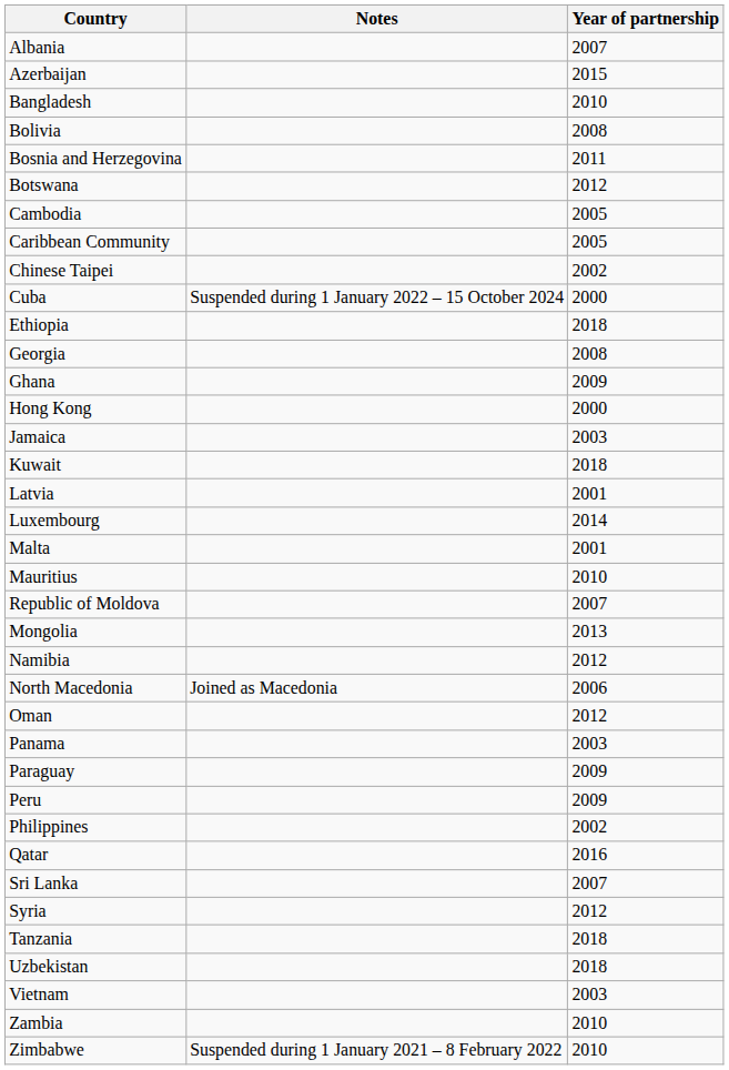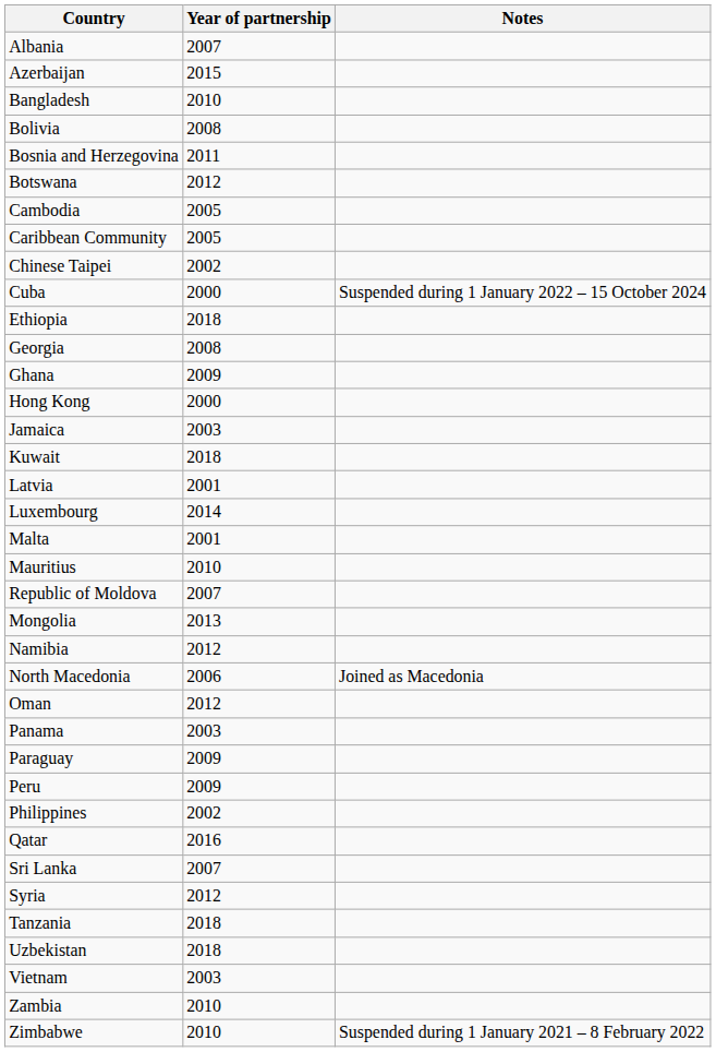 <table class="wikitable sortable">
 <tr>
 <th>Country</th>
+<th>Year of partnership</th>
 <th>Notes</th>
-<th>Year of partnership</th>
 </tr>
 <tr>
 <td>Albania</td>
+<td>2007</td>
 <td></td>
-<td>2007</td>
 </tr>
 <tr>
 <td>Azerbaijan</td>
+<td>2015</td>
 <td></td>
-<td>2015</td>
 </tr>
 <tr>
 <td>Bangladesh</td>
+<td>2010</td>
 <td></td>
-<td>2010</td>
 </tr>
 <tr>
 <td>Bolivia</td>
+<td>2008</td>
 <td></td>
-<td>2008</td>
 </tr>
 <tr>
 <td>Bosnia and Herzegovina</td>
+<td>2011</td>
 <td></td>
-<td>2011</td>
 </tr>
 <tr>
 <td>Botswana</td>
+<td>2012</td>
 <td></td>
-<td>2012</td>
 </tr>
 <tr>
 <td>Cambodia</td>
+<td>2005</td>
 <td></td>
-<td>2005</td>
 </tr>
 <tr>
 <td>Caribbean Community</td>
+<td>2005</td>
 <td></td>
-<td>2005</td>
 </tr>
 <tr>
 <td>Chinese Taipei</td>
+<td>2002</td>
 <td></td>
-<td>2002</td>
 </tr>
 <tr>
 <td>Cuba</td>
+<td>2000</td>
 <td>Suspended during 1 January 2022 – 15 October 2024</td>
-<td>2000</td>
 </tr>
 <tr>
 <td>Ethiopia</td>
+<td>2018</td>
 <td></td>
-<td>2018</td>
 </tr>
 <tr>
 <td>Georgia</td>
+<td>2008</td>
 <td></td>
-<td>2008</td>
 </tr>
 <tr>
 <td>Ghana</td>
+<td>2009</td>
 <td></td>
-<td>2009</td>
 </tr>
 <tr>
 <td>Hong Kong</td>
+<td>2000</td>
 <td></td>
-<td>2000</td>
 </tr>
 <tr>
 <td>Jamaica</td>
+<td>2003</td>
 <td></td>
-<td>2003</td>
 </tr>
 <tr>
 <td>Kuwait</td>
+<td>2018</td>
 <td></td>
-<td>2018</td>
 </tr>
 <tr>
 <td>Latvia</td>
+<td>2001</td>
 <td></td>
-<td>2001</td>
 </tr>
 <tr>
 <td>Luxembourg</td>
+<td>2014</td>
 <td></td>
-<td>2014</td>
 </tr>
 <tr>
 <td>Malta</td>
+<td>2001</td>
 <td></td>
-<td>2001</td>
 </tr>
 <tr>
 <td>Mauritius</td>
+<td>2010</td>
 <td></td>
-<td>2010</td>
 </tr>
 <tr>
 <td>Republic of Moldova</td>
+<td>2007</td>
 <td></td>
-<td>2007</td>
 </tr>
 <tr>
 <td>Mongolia</td>
+<td>2013</td>
 <td></td>
-<td>2013</td>
 </tr>
 <tr>
 <td>Namibia</td>
+<td>2012</td>
 <td></td>
-<td>2012</td>
 </tr>
 <tr>
 <td>North Macedonia</td>
+<td>2006</td>
 <td>Joined as Macedonia</td>
-<td>2006</td>
 </tr>
 <tr>
 <td>Oman</td>
+<td>2012</td>
 <td></td>
-<td>2012</td>
 </tr>
 <tr>
 <td>Panama</td>
+<td>2003</td>
 <td></td>
-<td>2003</td>
 </tr>
 <tr>
 <td>Paraguay</td>
+<td>2009</td>
 <td></td>
-<td>2009</td>
 </tr>
 <tr>
 <td>Peru</td>
+<td>2009</td>
 <td></td>
-<td>2009</td>
 </tr>
 <tr>
 <td>Philippines</td>
+<td>2002</td>
 <td></td>
-<td>2002</td>
 </tr>
 <tr>
 <td>Qatar</td>
+<td>2016</td>
 <td></td>
-<td>2016</td>
 </tr>
 <tr>
 <td>Sri Lanka</td>
+<td>2007</td>
 <td></td>
-<td>2007</td>
 </tr>
 <tr>
 <td>Syria</td>
+<td>2012</td>
 <td></td>
-<td>2012</td>
 </tr>
 <tr>
 <td>Tanzania</td>
+<td>2018</td>
 <td></td>
-<td>2018</td>
 </tr>
 <tr>
 <td>Uzbekistan</td>
+<td>2018</td>
 <td></td>
-<td>2018</td>
 </tr>
 <tr>
 <td>Vietnam</td>
+<td>2003</td>
 <td></td>
-<td>2003</td>
 </tr>
 <tr>
 <td>Zambia</td>
+<td>2010</td>
 <td></td>
-<td>2010</td>
 </tr>
 <tr>
 <td>Zimbabwe</td>
+<td>2010</td>
 <td>Suspended during 1 January 2021 – 8 February 2022</td>
-<td>2010</td>
 </tr>
 </table>
